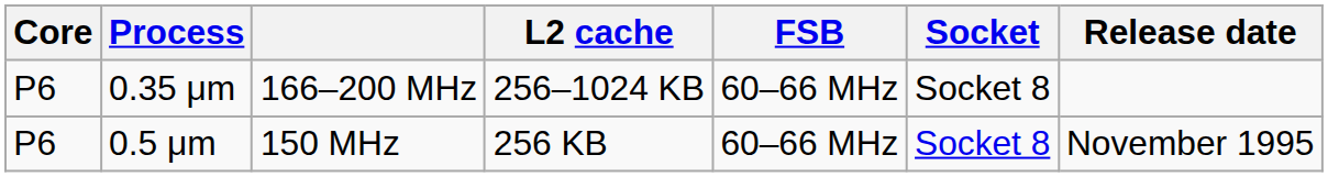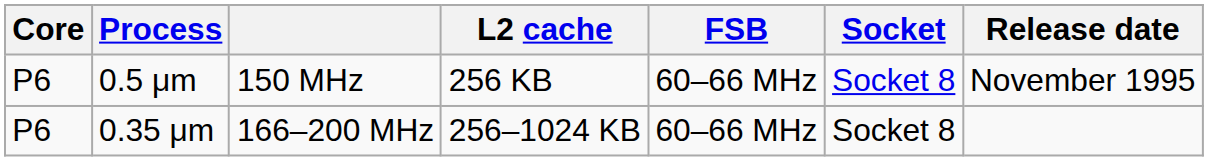 <table class=wikitable>
 <tr>
 <th>Core</th>
 <th><a href='#'>Process</a></th>
 <th></th>
 <th>L2 <a href='#'>cache</a></th>
 <th><a href='#'>FSB</a></th>
 <th><a href='#'>Socket</a></th>
 <th>Release date</th>
 </tr>
 <tr>
 <td>P6</td>
+<td>0.5 μm</td>
+<td>150 MHz</td>
+<td>256 KB</td>
+<td>60–66 MHz</td>
+<td><a href='#'>Socket 8</a></td>
+<td>November 1995</td>
+</tr>
+<tr>
+<td>P6</td>
 <td>0.35 μm</td>
 <td>166–200 MHz</td>
 <td>256–1024 KB</td>
 <td>60–66 MHz</td>
 <td>Socket 8</td>
 <td></td>
 </tr>
-<tr>
-<td>P6</td>
-<td>0.5 μm</td>
-<td>150 MHz</td>
-<td>256 KB</td>
-<td>60–66 MHz</td>
-<td><a href='#'>Socket 8</a></td>
-<td>November 1995</td>
-</tr>
 </table>
